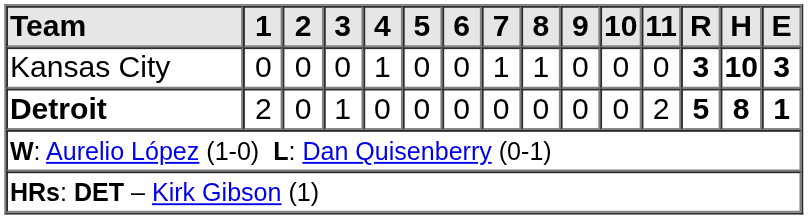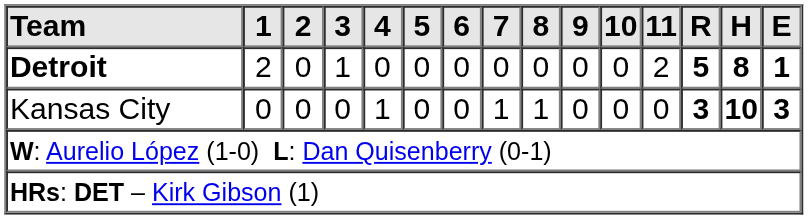 <table border=1 cellspacing=0 width=425 style="margin-left:3em;">
 <tr style="text-align:center; background-color:#e6e6e6;">
 <th align=left width=30%>Team</th>
 <th width=5%>1</th>
 <th width=5%>2</th>
 <th width=5%>3</th>
 <th width=5%>4</th>
 <th width=5%>5</th>
 <th width=5%>6</th>
 <th width=5%>7</th>
 <th width=5%>8</th>
 <th width=5%>9</th>
 <th width=5%>10</th>
 <th width=5%>11</th>
 <th width=5%>R</th>
 <th width=5%>H</th>
 <th width=5%>E</th>
 </tr>
 <tr style="text-align:center;">
+<td align=left><strong>Detroit</strong></td>
+<td>2</td>
+<td>0</td>
+<td>1</td>
+<td>0</td>
+<td>0</td>
+<td>0</td>
+<td>0</td>
+<td>0</td>
+<td>0</td>
+<td>0</td>
+<td>2</td>
+<td><strong>5</strong></td>
+<td><strong>8</strong></td>
+<td><strong>1</strong></td>
+</tr>
+<tr style="text-align:center;">
 <td align=left>Kansas City</td>
 <td>0</td>
 <td>0</td>
 <td>0</td>
 <td>1</td>
 <td>0</td>
 <td>0</td>
 <td>1</td>
 <td>1</td>
 <td>0</td>
 <td>0</td>
 <td>0</td>
 <td><strong>3</strong></td>
 <td><strong>10</strong></td>
 <td><strong>3</strong></td>
 </tr>
-<tr style="text-align:center;">
-<td align=left><strong>Detroit</strong></td>
-<td>2</td>
-<td>0</td>
-<td>1</td>
-<td>0</td>
-<td>0</td>
-<td>0</td>
-<td>0</td>
-<td>0</td>
-<td>0</td>
-<td>0</td>
-<td>2</td>
-<td><strong>5</strong></td>
-<td><strong>8</strong></td>
-<td><strong>1</strong></td>
-</tr>
 <tr style="text-align:left;">
 <td colspan=15><small><strong>W</strong>: <a href='#'>Aurelio López</a> (1-0)  <strong>L</strong>: <a href='#'>Dan Quisenberry</a> (0-1)  </small></td>
 </tr>
 <tr style="text-align:left;">
 <td colspan=15><small><strong>HRs</strong>: <strong>DET</strong> – <a href='#'>Kirk Gibson</a> (1)</small></td>
 </tr>
 </table>
